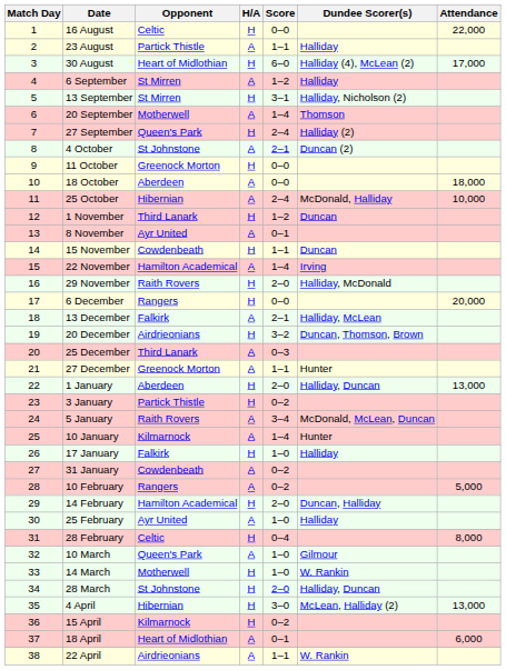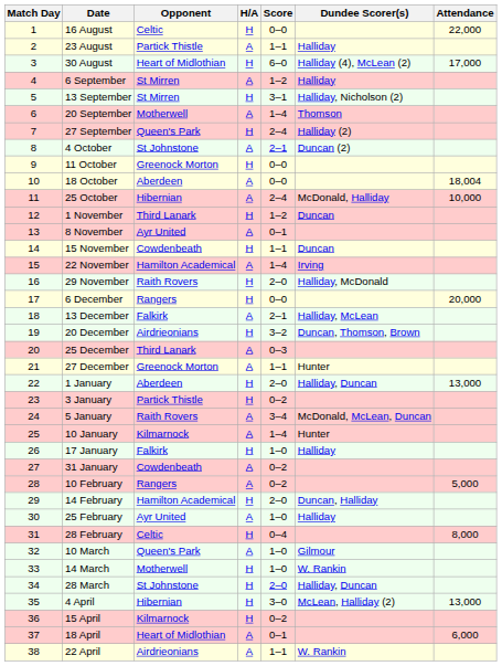 <table class="wikitable" style="text-align:center">
 <tr>
 <th>Match Day</th>
 <th>Date</th>
 <th>Opponent</th>
 <th>H/A</th>
 <th>Score</th>
 <th>Dundee Scorer(s)</th>
 <th>Attendance</th>
 </tr>
 <tr bgcolor="#FFFFDD">
 <td>1</td>
 <td align="left">16 August</td>
 <td align="left"><a href='#'>Celtic</a></td>
 <td><a href='#'>H</a></td>
 <td>0–0</td>
 <td align="left"></td>
 <td>22,000</td>
 </tr>
 <tr bgcolor="#FFFFDD">
 <td>2</td>
 <td align="left">23 August</td>
 <td align="left"><a href='#'>Partick Thistle</a></td>
 <td><a href='#'>A</a></td>
 <td>1–1</td>
 <td align="left"><a href='#'>Halliday</a></td>
 <td></td>
 </tr>
 <tr bgcolor="#EEFFEE">
 <td>3</td>
 <td align="left">30 August</td>
 <td align="left"><a href='#'>Heart of Midlothian</a></td>
 <td><a href='#'>H</a></td>
 <td>6–0</td>
 <td align="left"><a href='#'>Halliday</a> (4), <a href='#'>McLean</a> (2)</td>
 <td>17,000</td>
 </tr>
 <tr bgcolor="#FFCCCC">
 <td>4</td>
 <td align="left">6 September</td>
 <td align="left"><a href='#'>St Mirren</a></td>
 <td><a href='#'>A</a></td>
 <td>1–2</td>
 <td align="left"><a href='#'>Halliday</a></td>
 <td></td>
 </tr>
 <tr bgcolor="#EEFFEE">
 <td>5</td>
 <td align="left">13 September</td>
 <td align="left"><a href='#'>St Mirren</a></td>
 <td><a href='#'>H</a></td>
 <td>3–1</td>
 <td align="left"><a href='#'>Halliday</a>, Nicholson (2)</td>
 <td></td>
 </tr>
 <tr bgcolor="#FFCCCC">
 <td>6</td>
 <td align="left">20 September</td>
 <td align="left"><a href='#'>Motherwell</a></td>
 <td><a href='#'>A</a></td>
 <td>1–4</td>
 <td align="left"><a href='#'>Thomson</a></td>
 <td></td>
 </tr>
 <tr bgcolor="#FFCCCC">
 <td>7</td>
 <td align="left">27 September</td>
 <td align="left"><a href='#'>Queen's Park</a></td>
 <td><a href='#'>H</a></td>
 <td>2–4</td>
 <td align="left"><a href='#'>Halliday</a> (2)</td>
 <td></td>
 </tr>
 <tr bgcolor="#EEFFEE">
 <td>8</td>
 <td align="left">4 October</td>
 <td align="left"><a href='#'>St Johnstone</a></td>
 <td><a href='#'>A</a></td>
 <td><a href='#'>2–1</a></td>
 <td align="left"><a href='#'>Duncan</a> (2)</td>
 <td></td>
 </tr>
 <tr bgcolor="#FFFFDD">
 <td>9</td>
 <td align="left">11 October</td>
 <td align="left"><a href='#'>Greenock Morton</a></td>
 <td><a href='#'>H</a></td>
 <td>0–0</td>
 <td align="left"></td>
 <td></td>
 </tr>
 <tr bgcolor="#FFFFDD">
 <td>10</td>
 <td align="left">18 October</td>
 <td align="left"><a href='#'>Aberdeen</a></td>
 <td><a href='#'>A</a></td>
 <td>0–0</td>
 <td align="left"></td>
-<td>18,000</td>
+<td>18,004</td>
 </tr>
 <tr bgcolor="#FFCCCC">
 <td>11</td>
 <td align="left">25 October</td>
 <td align="left"><a href='#'>Hibernian</a></td>
 <td><a href='#'>A</a></td>
 <td>2–4</td>
 <td align="left">McDonald, <a href='#'>Halliday</a></td>
 <td>10,000</td>
 </tr>
 <tr bgcolor="#FFCCCC">
 <td>12</td>
 <td align="left">1 November</td>
 <td align="left"><a href='#'>Third Lanark</a></td>
 <td><a href='#'>H</a></td>
 <td>1–2</td>
 <td align="left"><a href='#'>Duncan</a></td>
 <td></td>
 </tr>
 <tr bgcolor="#FFCCCC">
 <td>13</td>
 <td align="left">8 November</td>
 <td align="left"><a href='#'>Ayr United</a></td>
 <td><a href='#'>A</a></td>
 <td>0–1</td>
 <td align="left"></td>
 <td></td>
 </tr>
 <tr bgcolor="#FFFFDD">
 <td>14</td>
 <td align="left">15 November</td>
 <td align="left"><a href='#'>Cowdenbeath</a></td>
 <td><a href='#'>H</a></td>
 <td>1–1</td>
 <td align="left"><a href='#'>Duncan</a></td>
 <td></td>
 </tr>
 <tr bgcolor="#FFCCCC">
 <td>15</td>
 <td align="left">22 November</td>
 <td align="left"><a href='#'>Hamilton Academical</a></td>
 <td><a href='#'>A</a></td>
 <td>1–4</td>
 <td align="left"><a href='#'>Irving</a></td>
 <td></td>
 </tr>
 <tr bgcolor="#EEFFEE">
 <td>16</td>
 <td align="left">29 November</td>
 <td align="left"><a href='#'>Raith Rovers</a></td>
 <td><a href='#'>H</a></td>
 <td>2–0</td>
 <td align="left"><a href='#'>Halliday</a>, McDonald</td>
 <td></td>
 </tr>
 <tr bgcolor="#FFFFDD">
 <td>17</td>
 <td align="left">6 December</td>
 <td align="left"><a href='#'>Rangers</a></td>
 <td><a href='#'>H</a></td>
 <td>0–0</td>
 <td align="left"></td>
 <td>20,000</td>
 </tr>
 <tr bgcolor="#EEFFEE">
 <td>18</td>
 <td align="left">13 December</td>
 <td align="left"><a href='#'>Falkirk</a></td>
 <td><a href='#'>A</a></td>
 <td>2–1</td>
 <td align="left"><a href='#'>Halliday</a>, <a href='#'>McLean</a></td>
 <td></td>
 </tr>
 <tr bgcolor="#EEFFEE">
 <td>19</td>
 <td align="left">20 December</td>
 <td align="left"><a href='#'>Airdrieonians</a></td>
 <td><a href='#'>H</a></td>
 <td>3–2</td>
 <td align="left"><a href='#'>Duncan</a>, <a href='#'>Thomson</a>, <a href='#'>Brown</a></td>
 <td></td>
 </tr>
 <tr bgcolor="#FFCCCC">
 <td>20</td>
 <td align="left">25 December</td>
 <td align="left"><a href='#'>Third Lanark</a></td>
 <td><a href='#'>A</a></td>
 <td>0–3</td>
 <td align="left"></td>
 <td></td>
 </tr>
 <tr bgcolor="#FFFFDD">
 <td>21</td>
 <td align="left">27 December</td>
 <td align="left"><a href='#'>Greenock Morton</a></td>
 <td><a href='#'>A</a></td>
 <td>1–1</td>
 <td align="left">Hunter</td>
 <td></td>
 </tr>
 <tr bgcolor="#EEFFEE">
 <td>22</td>
 <td align="left">1 January</td>
 <td align="left"><a href='#'>Aberdeen</a></td>
 <td><a href='#'>H</a></td>
 <td>2–0</td>
 <td align="left"><a href='#'>Halliday</a>, <a href='#'>Duncan</a></td>
 <td>13,000</td>
 </tr>
 <tr bgcolor="#FFCCCC">
 <td>23</td>
 <td align="left">3 January</td>
 <td align="left"><a href='#'>Partick Thistle</a></td>
 <td><a href='#'>H</a></td>
 <td>0–2</td>
 <td align="left"></td>
 <td></td>
 </tr>
 <tr bgcolor="#FFCCCC">
 <td>24</td>
 <td align="left">5 January</td>
 <td align="left"><a href='#'>Raith Rovers</a></td>
 <td><a href='#'>A</a></td>
 <td>3–4</td>
 <td align="left">McDonald, <a href='#'>McLean</a>, <a href='#'>Duncan</a></td>
 <td></td>
 </tr>
 <tr bgcolor="#FFCCCC">
 <td>25</td>
 <td align="left">10 January</td>
 <td align="left"><a href='#'>Kilmarnock</a></td>
 <td><a href='#'>A</a></td>
 <td>1–4</td>
 <td align="left">Hunter</td>
 <td></td>
 </tr>
 <tr bgcolor="#EEFFEE">
 <td>26</td>
 <td align="left">17 January</td>
 <td align="left"><a href='#'>Falkirk</a></td>
 <td><a href='#'>H</a></td>
 <td>1–0</td>
 <td align="left"><a href='#'>Halliday</a></td>
 <td></td>
 </tr>
 <tr bgcolor="#FFCCCC">
 <td>27</td>
 <td align="left">31 January</td>
 <td align="left"><a href='#'>Cowdenbeath</a></td>
 <td><a href='#'>A</a></td>
 <td>0–2</td>
 <td align="left"></td>
 <td></td>
 </tr>
 <tr bgcolor="#FFCCCC">
 <td>28</td>
 <td align="left">10 February</td>
 <td align="left"><a href='#'>Rangers</a></td>
 <td><a href='#'>A</a></td>
 <td>0–2</td>
 <td align="left"></td>
 <td>5,000</td>
 </tr>
 <tr bgcolor="#EEFFEE">
 <td>29</td>
 <td align="left">14 February</td>
 <td align="left"><a href='#'>Hamilton Academical</a></td>
 <td><a href='#'>H</a></td>
 <td>2–0</td>
 <td align="left"><a href='#'>Duncan</a>, <a href='#'>Halliday</a></td>
 <td></td>
 </tr>
 <tr bgcolor="#EEFFEE">
 <td>30</td>
 <td align="left">25 February</td>
 <td align="left"><a href='#'>Ayr United</a></td>
 <td><a href='#'>A</a></td>
 <td>1–0</td>
 <td align="left"><a href='#'>Halliday</a></td>
 <td></td>
 </tr>
 <tr bgcolor="#FFCCCC">
 <td>31</td>
 <td align="left">28 February</td>
 <td align="left"><a href='#'>Celtic</a></td>
 <td><a href='#'>H</a></td>
 <td>0–4</td>
 <td align="left"></td>
 <td>8,000</td>
 </tr>
 <tr bgcolor="#EEFFEE">
 <td>32</td>
 <td align="left">10 March</td>
 <td align="left"><a href='#'>Queen's Park</a></td>
 <td><a href='#'>A</a></td>
 <td>1–0</td>
 <td align="left"><a href='#'>Gilmour</a></td>
 <td></td>
 </tr>
 <tr bgcolor="#EEFFEE">
 <td>33</td>
 <td align="left">14 March</td>
 <td align="left"><a href='#'>Motherwell</a></td>
 <td><a href='#'>H</a></td>
 <td>1–0</td>
 <td align="left"><a href='#'>W. Rankin</a></td>
 <td></td>
 </tr>
 <tr bgcolor="#EEFFEE">
 <td>34</td>
 <td align="left">28 March</td>
 <td align="left"><a href='#'>St Johnstone</a></td>
 <td><a href='#'>H</a></td>
 <td><a href='#'>2–0</a></td>
 <td align="left"><a href='#'>Halliday</a>, <a href='#'>Duncan</a></td>
 <td></td>
 </tr>
 <tr bgcolor="#EEFFEE">
 <td>35</td>
 <td align="left">4 April</td>
 <td align="left"><a href='#'>Hibernian</a></td>
 <td><a href='#'>H</a></td>
 <td>3–0</td>
 <td align="left"><a href='#'>McLean</a>, <a href='#'>Halliday</a> (2)</td>
 <td>13,000</td>
 </tr>
 <tr bgcolor="#FFCCCC">
 <td>36</td>
 <td align="left">15 April</td>
 <td align="left"><a href='#'>Kilmarnock</a></td>
 <td><a href='#'>H</a></td>
 <td>0–2</td>
 <td align="left"></td>
 <td></td>
 </tr>
 <tr bgcolor="#FFCCCC">
 <td>37</td>
 <td align="left">18 April</td>
 <td align="left"><a href='#'>Heart of Midlothian</a></td>
 <td><a href='#'>A</a></td>
 <td>0–1</td>
 <td align="left"></td>
 <td>6,000</td>
 </tr>
 <tr bgcolor="#FFFFDD">
 <td>38</td>
 <td align="left">22 April</td>
 <td align="left"><a href='#'>Airdrieonians</a></td>
 <td><a href='#'>A</a></td>
 <td>1–1</td>
 <td align="left"><a href='#'>W. Rankin</a></td>
 <td></td>
 </tr>
 </table>
